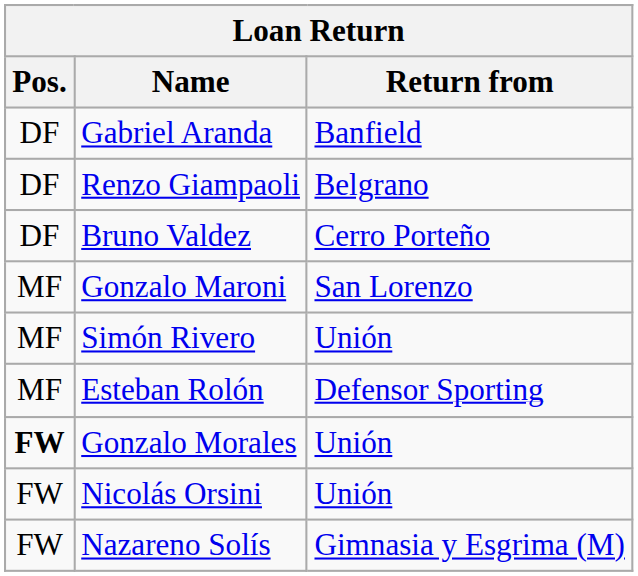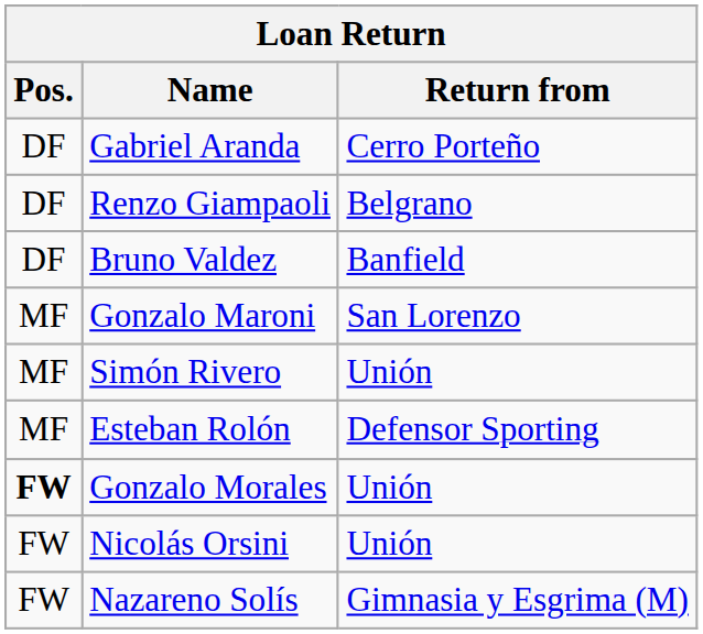 <table class="wikitable" style="font-size:95%;">
 <tr>
 <th colspan="5">Loan Return</th>
 </tr>
 <tr>
 <th>Pos.</th>
 <th>Name</th>
 <th>Return from</th>
 </tr>
 <tr>
 <td align="center">DF</td>
 <td> <a href='#'>Gabriel Aranda</a></td>
-<td> <a href='#'>Banfield</a></td>
+<td> <a href='#'>Cerro Porteño</a></td>
 </tr>
 <tr>
 <td align="center">DF</td>
 <td> <a href='#'>Renzo Giampaoli</a></td>
 <td> <a href='#'>Belgrano</a></td>
 </tr>
 <tr>
 <td align="center">DF</td>
 <td> <a href='#'>Bruno Valdez</a></td>
-<td> <a href='#'>Cerro Porteño</a></td>
+<td> <a href='#'>Banfield</a></td>
 </tr>
 <tr>
 <td align="center">MF</td>
 <td> <a href='#'>Gonzalo Maroni</a></td>
 <td> <a href='#'>San Lorenzo</a></td>
 </tr>
 <tr>
 <td align="center">MF</td>
 <td> <a href='#'>Simón Rivero</a></td>
 <td> <a href='#'>Unión</a></td>
 </tr>
 <tr>
 <td align="center">MF</td>
 <td> <a href='#'>Esteban Rolón</a></td>
 <td> <a href='#'>Defensor Sporting</a></td>
 </tr>
 <tr>
 <td align="center"><strong>FW</strong></td>
 <td> <a href='#'>Gonzalo Morales</a></td>
 <td> <a href='#'>Unión</a></td>
 </tr>
 <tr>
 <td align="center">FW</td>
 <td> <a href='#'>Nicolás Orsini</a></td>
 <td> <a href='#'>Unión</a></td>
 </tr>
 <tr>
 <td align="center">FW</td>
 <td> <a href='#'>Nazareno Solís</a></td>
 <td> <a href='#'>Gimnasia y Esgrima (M)</a></td>
 </tr>
 </table>
